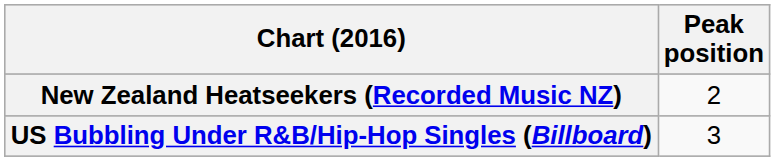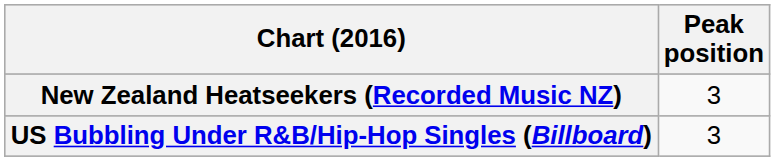 <table class="wikitable sortable plainrowheaders" style="text-align:center">
 <tr>
 <th scope="col">Chart (2016)</th>
 <th scope="col">Peak<br>position</th>
 </tr>
 <tr>
 <th scope="row">New Zealand Heatseekers (<a href='#'>Recorded Music NZ</a>)</th>
-<td>2</td>
+<td>3</td>
 </tr>
 <tr>
 <th scope="row">US <a href='#'>Bubbling Under R&B/Hip-Hop Singles</a> (<em><a href='#'>Billboard</a></em>)</th>
 <td>3</td>
 </tr>
 </table>
